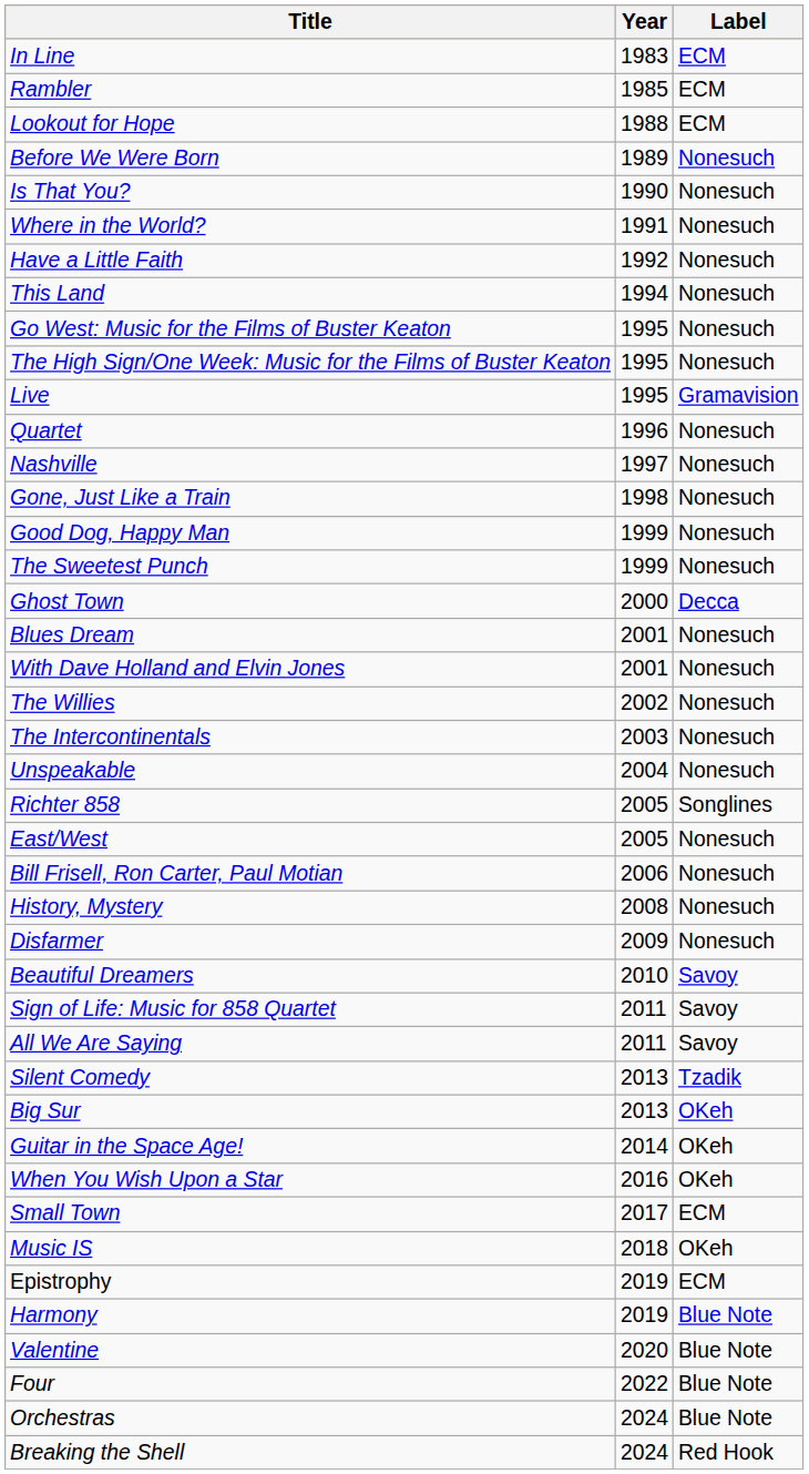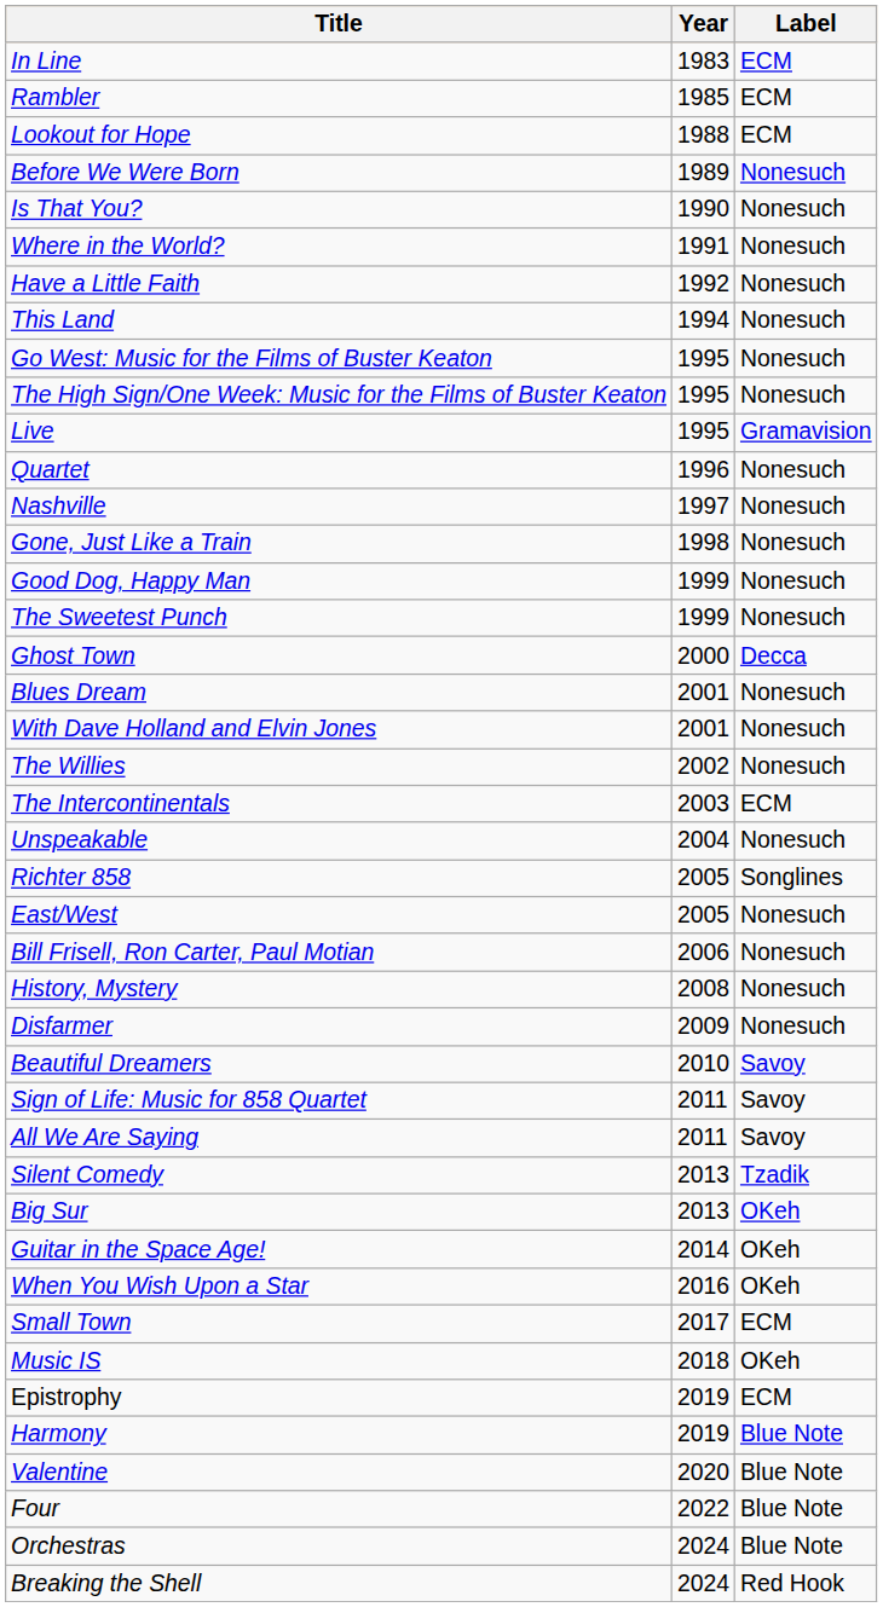 <table class="wikitable sortable">
 <tr style="background:#ffdead;">
 <th>Title</th>
 <th>Year</th>
 <th>Label</th>
 </tr>
 <tr>
 <td><em><a href='#'>In Line</a></em></td>
 <td>1983</td>
 <td><a href='#'>ECM</a></td>
 </tr>
 <tr>
 <td><em><a href='#'>Rambler</a></em></td>
 <td>1985</td>
 <td>ECM</td>
 </tr>
 <tr>
 <td><em><a href='#'>Lookout for Hope</a></em></td>
 <td>1988</td>
 <td>ECM</td>
 </tr>
 <tr>
 <td><em><a href='#'>Before We Were Born</a></em></td>
 <td>1989</td>
 <td><a href='#'>Nonesuch</a></td>
 </tr>
 <tr>
 <td><em><a href='#'>Is That You?</a></em></td>
 <td>1990</td>
 <td>Nonesuch</td>
 </tr>
 <tr>
 <td><em><a href='#'>Where in the World?</a></em></td>
 <td>1991</td>
 <td>Nonesuch</td>
 </tr>
 <tr>
 <td><em><a href='#'>Have a Little Faith</a></em></td>
 <td>1992</td>
 <td>Nonesuch</td>
 </tr>
 <tr>
 <td><em><a href='#'>This Land</a></em></td>
 <td>1994</td>
 <td>Nonesuch</td>
 </tr>
 <tr>
 <td><em><a href='#'>Go West: Music for the Films of Buster Keaton</a></em></td>
 <td>1995</td>
 <td>Nonesuch</td>
 </tr>
 <tr>
 <td><em><a href='#'>The High Sign/One Week: Music for the Films of Buster Keaton</a></em></td>
 <td>1995</td>
 <td>Nonesuch</td>
 </tr>
 <tr>
 <td><em><a href='#'>Live</a></em></td>
 <td>1995</td>
 <td><a href='#'>Gramavision</a></td>
 </tr>
 <tr>
 <td><em><a href='#'>Quartet</a></em></td>
 <td>1996</td>
 <td>Nonesuch</td>
 </tr>
 <tr>
 <td><em><a href='#'>Nashville</a></em></td>
 <td>1997</td>
 <td>Nonesuch</td>
 </tr>
 <tr>
 <td><em><a href='#'>Gone, Just Like a Train</a></em></td>
 <td>1998</td>
 <td>Nonesuch</td>
 </tr>
 <tr>
 <td><em><a href='#'>Good Dog, Happy Man</a></em></td>
 <td>1999</td>
 <td>Nonesuch</td>
 </tr>
 <tr>
 <td><em><a href='#'>The Sweetest Punch</a></em></td>
 <td>1999</td>
 <td>Nonesuch</td>
 </tr>
 <tr>
 <td><em><a href='#'>Ghost Town</a></em></td>
 <td>2000</td>
 <td><a href='#'>Decca</a></td>
 </tr>
 <tr>
 <td><em><a href='#'>Blues Dream</a></em></td>
 <td>2001</td>
 <td>Nonesuch</td>
 </tr>
 <tr>
 <td><em><a href='#'>With Dave Holland and Elvin Jones</a></em></td>
 <td>2001</td>
 <td>Nonesuch</td>
 </tr>
 <tr>
 <td><em><a href='#'>The Willies</a></em></td>
 <td>2002</td>
 <td>Nonesuch</td>
 </tr>
 <tr>
 <td><em><a href='#'>The Intercontinentals</a></em></td>
 <td>2003</td>
-<td>Nonesuch</td>
+<td>ECM</td>
 </tr>
 <tr>
 <td><em><a href='#'>Unspeakable</a></em></td>
 <td>2004</td>
 <td>Nonesuch</td>
 </tr>
 <tr>
 <td><em><a href='#'>Richter 858</a></em></td>
 <td>2005</td>
 <td>Songlines</td>
 </tr>
 <tr>
 <td><em><a href='#'>East/West</a></em></td>
 <td>2005</td>
 <td>Nonesuch</td>
 </tr>
 <tr>
 <td><em><a href='#'>Bill Frisell, Ron Carter, Paul Motian</a></em></td>
 <td>2006</td>
 <td>Nonesuch</td>
 </tr>
 <tr>
 <td><em><a href='#'>History, Mystery</a></em></td>
 <td>2008</td>
 <td>Nonesuch</td>
 </tr>
 <tr>
 <td><em><a href='#'>Disfarmer</a></em></td>
 <td>2009</td>
 <td>Nonesuch</td>
 </tr>
 <tr>
 <td><em><a href='#'>Beautiful Dreamers</a></em></td>
 <td>2010</td>
 <td><a href='#'>Savoy</a></td>
 </tr>
 <tr>
 <td><em><a href='#'>Sign of Life: Music for 858 Quartet</a></em></td>
 <td>2011</td>
 <td>Savoy</td>
 </tr>
 <tr>
 <td><em><a href='#'>All We Are Saying</a></em></td>
 <td>2011</td>
 <td>Savoy</td>
 </tr>
 <tr>
 <td><em><a href='#'>Silent Comedy</a></em></td>
 <td>2013</td>
 <td><a href='#'>Tzadik</a></td>
 </tr>
 <tr>
 <td><em><a href='#'>Big Sur</a></em></td>
 <td>2013</td>
 <td><a href='#'>OKeh</a></td>
 </tr>
 <tr>
 <td><em><a href='#'>Guitar in the Space Age!</a></em></td>
 <td>2014</td>
 <td>OKeh</td>
 </tr>
 <tr>
 <td><em><a href='#'>When You Wish Upon a Star</a></em></td>
 <td>2016</td>
 <td>OKeh</td>
 </tr>
 <tr>
 <td><em><a href='#'>Small Town</a></em></td>
 <td>2017</td>
 <td>ECM</td>
 </tr>
 <tr>
 <td><em><a href='#'>Music IS</a></em></td>
 <td>2018</td>
 <td>OKeh</td>
 </tr>
 <tr>
 <td>Epistrophy</td>
 <td>2019</td>
 <td>ECM</td>
 </tr>
 <tr>
 <td><em><a href='#'>Harmony</a></em></td>
 <td>2019</td>
 <td><a href='#'>Blue Note</a></td>
 </tr>
 <tr>
 <td><em><a href='#'>Valentine</a></em></td>
 <td>2020</td>
 <td>Blue Note</td>
 </tr>
 <tr>
 <td><em>Four</em></td>
 <td>2022</td>
 <td>Blue Note</td>
 </tr>
 <tr>
 <td><em>Orchestras</em></td>
 <td>2024</td>
 <td>Blue Note</td>
 </tr>
 <tr>
 <td><em>Breaking the Shell</em></td>
 <td>2024</td>
 <td>Red Hook</td>
 </tr>
 </table>
